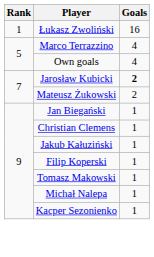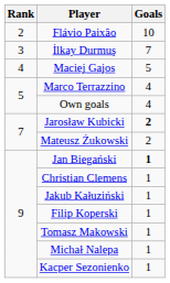 <table class="wikitable" style="text-align: center">
 <tr>
 <th>Rank</th>
 <th>Player</th>
 <th>Goals</th>
 </tr>
 <tr>
-<td>1</td>
-<td><a href='#'>Łukasz Zwoliński</a></td>
-<td>16</td>
+<td>2</td>
+<td><a href='#'>Flávio Paixão</a></td>
+<td>10</td>
+</tr>
+<tr>
+<td>3</td>
+<td><a href='#'>İlkay Durmuş</a></td>
+<td>7</td>
+</tr>
+<tr>
+<td>4</td>
+<td><a href='#'>Maciej Gajos</a></td>
+<td>5</td>
 </tr>
 <tr>
 <td rowspan=2>5</td>
 <td><a href='#'>Marco Terrazzino</a></td>
 <td>4</td>
 </tr>
 <tr>
 <td>Own goals</td>
 <td>4</td>
 </tr>
 <tr>
 <td rowspan=2>7</td>
 <td><a href='#'>Jarosław Kubicki</a></td>
 <td><strong>2</strong></td>
 </tr>
 <tr>
 <td><a href='#'>Mateusz Żukowski</a></td>
 <td>2</td>
 </tr>
 <tr>
 <td rowspan=7>9</td>
 <td><a href='#'>Jan Biegański</a></td>
-<td>1</td>
+<td><strong>1</strong></td>
 </tr>
 <tr>
 <td><a href='#'>Christian Clemens</a></td>
 <td>1</td>
 </tr>
 <tr>
 <td><a href='#'>Jakub Kałuziński</a></td>
 <td>1</td>
 </tr>
 <tr>
 <td><a href='#'>Filip Koperski</a></td>
 <td>1</td>
 </tr>
 <tr>
 <td><a href='#'>Tomasz Makowski</a></td>
 <td>1</td>
 </tr>
 <tr>
 <td><a href='#'>Michał Nalepa</a></td>
 <td>1</td>
 </tr>
 <tr>
 <td><a href='#'>Kacper Sezonienko</a></td>
 <td>1</td>
 </tr>
 </table>
